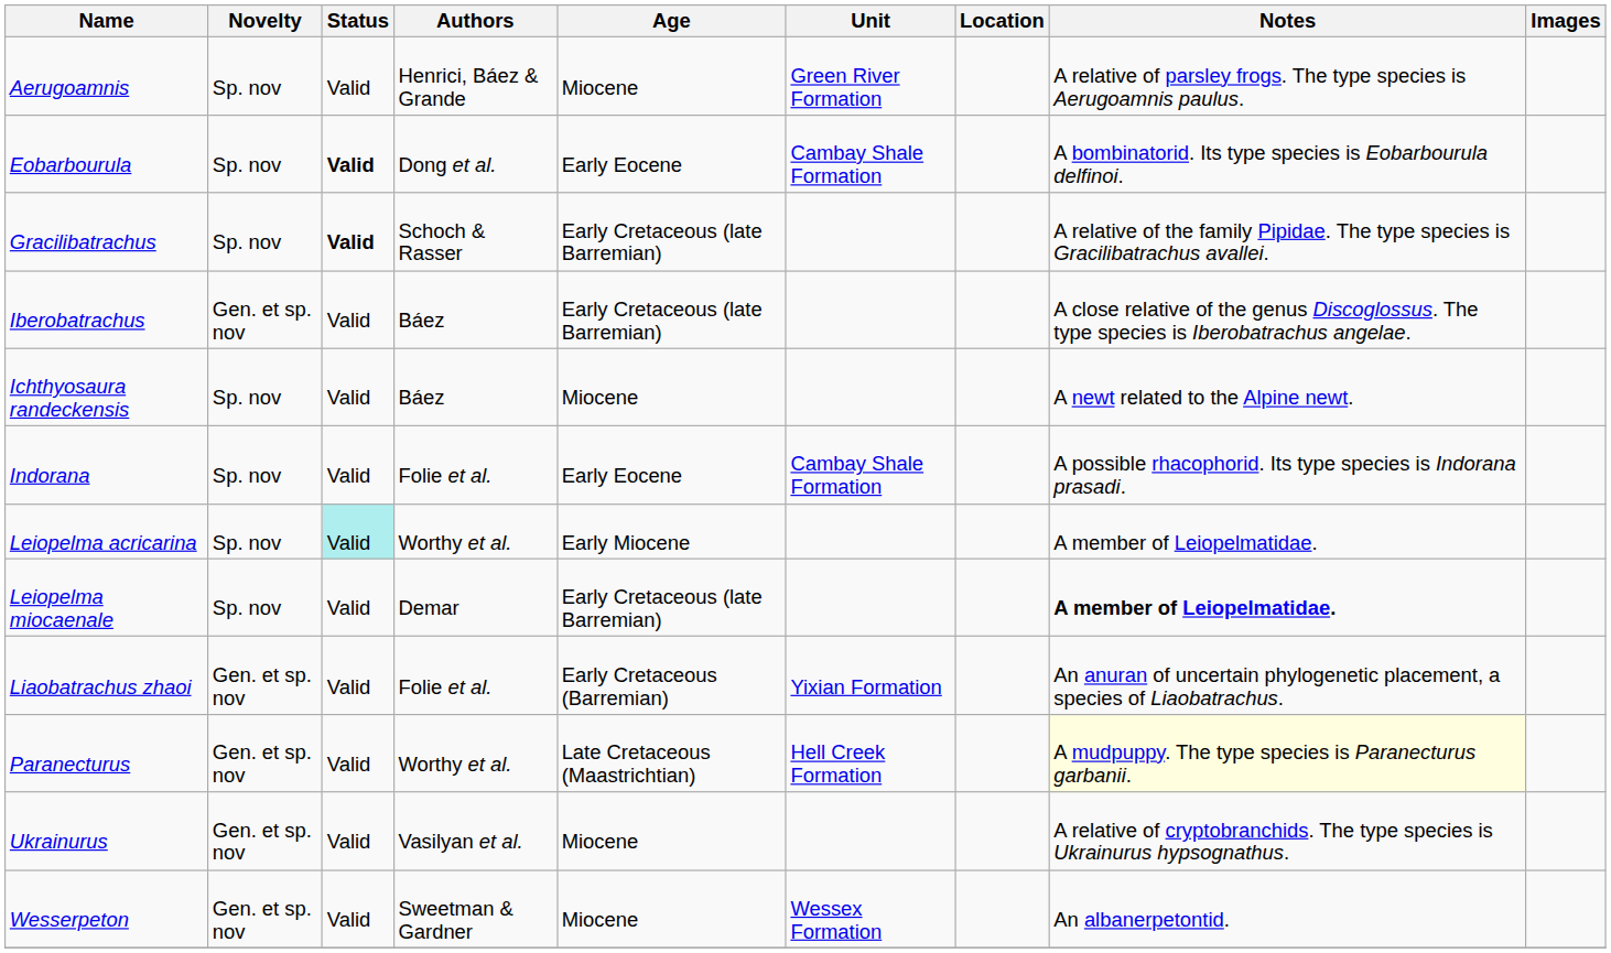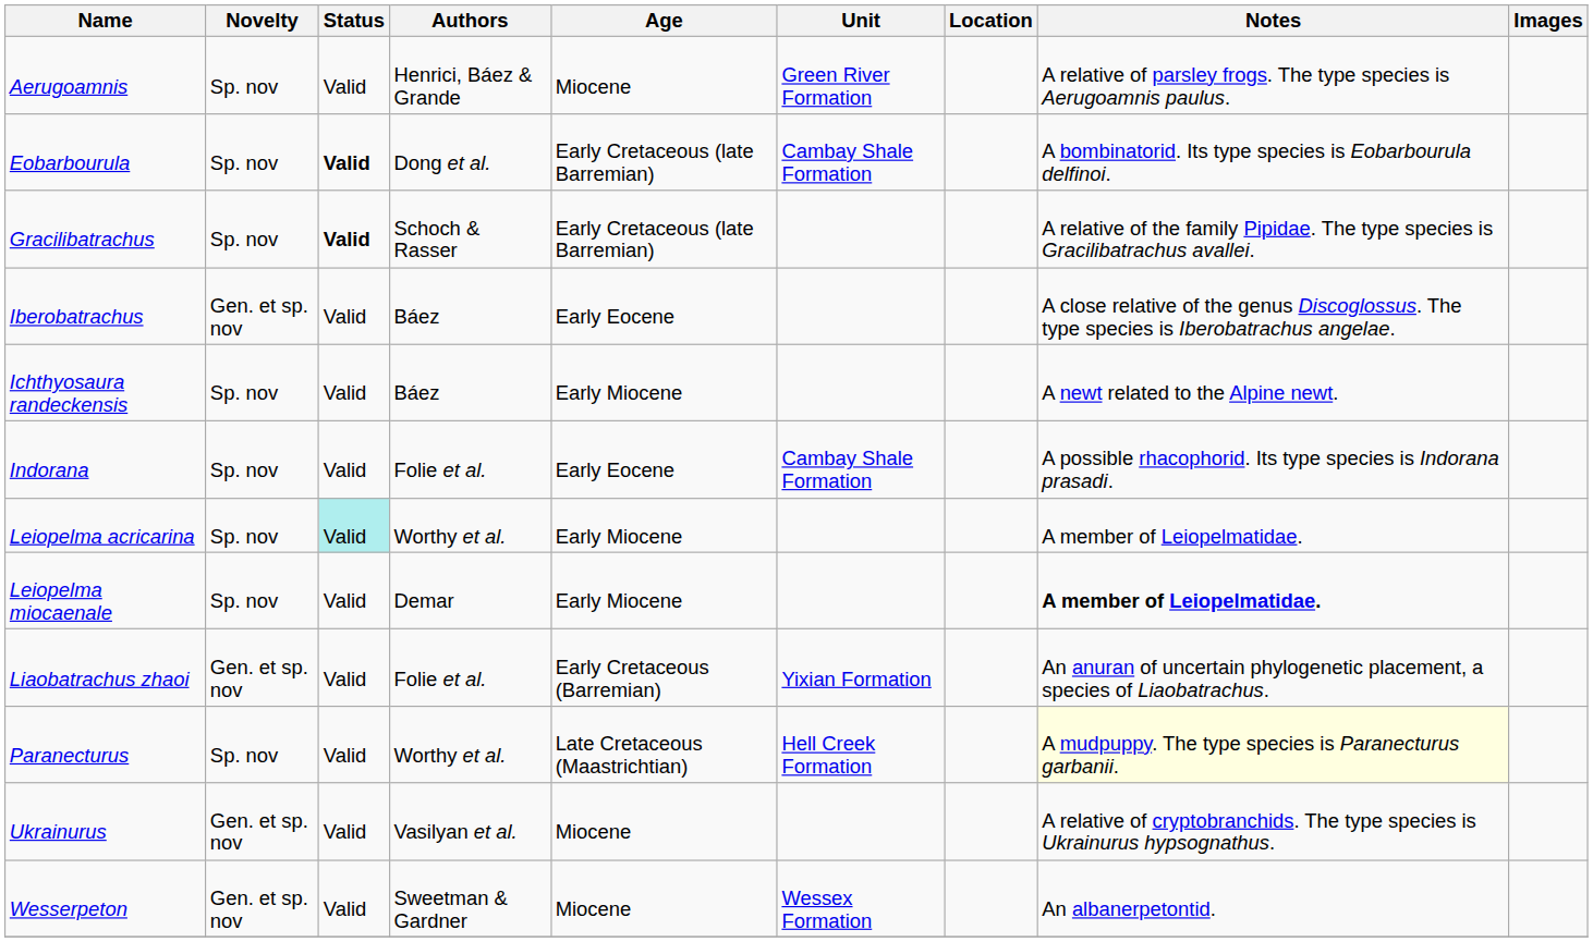 <table class="wikitable sortable" align="center" width="100%">
 <tr>
 <th>Name</th>
 <th>Novelty</th>
 <th>Status</th>
 <th>Authors</th>
 <th>Age</th>
 <th>Unit</th>
 <th>Location</th>
 <th>Notes</th>
 <th>Images</th>
 </tr>
 <tr>
 <td><br><em><a href='#'>Aerugoamnis</a></em></td>
 <td><br>Sp. nov</td>
 <td><br>Valid</td>
 <td><br>Henrici, Báez & Grande</td>
 <td><br>Miocene</td>
 <td><br><a href='#'>Green River Formation</a></td>
 <td><br></td>
 <td><br>A relative of <a href='#'>parsley frogs</a>. The type species is <em>Aerugoamnis paulus</em>.</td>
 <td></td>
 </tr>
 <tr>
 <td><br><em><a href='#'>Eobarbourula</a></em></td>
 <td><br>Sp. nov</td>
 <td><strong><br>Valid</strong></td>
 <td><br>Dong <em>et al.</em></td>
-<td><br>Early Eocene</td>
+<td><br>Early Cretaceous (late Barremian)</td>
 <td><br><a href='#'>Cambay Shale Formation</a></td>
 <td><br></td>
 <td><br>A <a href='#'>bombinatorid</a>. Its type species is <em>Eobarbourula delfinoi</em>.</td>
 <td></td>
 </tr>
 <tr>
 <td><br><em><a href='#'>Gracilibatrachus</a></em></td>
 <td><br>Sp. nov</td>
 <td><strong><br>Valid</strong></td>
 <td><br>Schoch & Rasser</td>
 <td><br>Early Cretaceous (late Barremian)</td>
 <td></td>
 <td><br></td>
 <td><br>A relative of the family <a href='#'>Pipidae</a>. The type species is <em>Gracilibatrachus avallei</em>.</td>
 <td></td>
 </tr>
 <tr>
 <td><br><em><a href='#'>Iberobatrachus</a></em></td>
 <td><br>Gen. et sp. nov</td>
 <td><br>Valid</td>
 <td><br>Báez</td>
-<td><br>Early Cretaceous (late Barremian)</td>
+<td><br>Early Eocene</td>
 <td></td>
 <td><br></td>
 <td><br>A close relative of the genus <em><a href='#'>Discoglossus</a></em>. The type species is <em>Iberobatrachus angelae</em>.</td>
 <td></td>
 </tr>
 <tr>
 <td><br><em><a href='#'>Ichthyosaura randeckensis</a></em></td>
 <td><br>Sp. nov</td>
 <td><br>Valid</td>
 <td><br>Báez</td>
-<td><br>Miocene</td>
+<td><br>Early Miocene</td>
 <td></td>
 <td><br></td>
 <td><br>A <a href='#'>newt</a> related to the <a href='#'>Alpine newt</a>.</td>
 <td></td>
 </tr>
 <tr>
 <td><br><em><a href='#'>Indorana</a></em></td>
 <td><br>Sp. nov</td>
 <td><br>Valid</td>
 <td><br>Folie <em>et al.</em></td>
 <td><br>Early Eocene</td>
 <td><br><a href='#'>Cambay Shale Formation</a></td>
 <td><br></td>
 <td><br>A possible <a href='#'>rhacophorid</a>. Its type species is <em>Indorana prasadi</em>.</td>
 <td></td>
 </tr>
 <tr>
 <td><br><em><a href='#'>Leiopelma acricarina</a></em></td>
 <td><br>Sp. nov</td>
 <td style="background: paleturquoise;"><br>Valid</td>
 <td><br>Worthy <em>et al.</em></td>
 <td><br>Early Miocene</td>
 <td></td>
 <td><br></td>
 <td><br>A member of <a href='#'>Leiopelmatidae</a>.</td>
 <td></td>
 </tr>
 <tr>
 <td><br><em><a href='#'>Leiopelma miocaenale</a></em></td>
 <td><br>Sp. nov</td>
 <td><br>Valid</td>
 <td><br>Demar</td>
-<td><br>Early Cretaceous (late Barremian)</td>
+<td><br>Early Miocene</td>
 <td></td>
 <td><br></td>
 <td><strong><br>A member of <a href='#'>Leiopelmatidae</a>.</strong></td>
 <td></td>
 </tr>
 <tr>
 <td><br><em><a href='#'>Liaobatrachus zhaoi</a></em></td>
 <td><br>Gen. et sp. nov</td>
 <td><br>Valid</td>
 <td><br>Folie <em>et al.</em></td>
 <td><br>Early Cretaceous (Barremian)</td>
 <td><br><a href='#'>Yixian Formation</a></td>
 <td><br></td>
 <td><br>An <a href='#'>anuran</a> of uncertain phylogenetic placement, a species of <em>Liaobatrachus</em>.</td>
 <td></td>
 </tr>
 <tr>
 <td><br><em><a href='#'>Paranecturus</a></em></td>
-<td><br>Gen. et sp. nov</td>
+<td><br>Sp. nov</td>
 <td><br>Valid</td>
 <td><br>Worthy <em>et al.</em></td>
 <td><br>Late Cretaceous (Maastrichtian)</td>
 <td><br><a href='#'>Hell Creek Formation</a></td>
 <td><br></td>
 <td style="background: lightyellow;"><br>A <a href='#'>mudpuppy</a>. The type species is <em>Paranecturus garbanii</em>.</td>
 <td></td>
 </tr>
 <tr>
 <td><br><em><a href='#'>Ukrainurus</a></em></td>
 <td><br>Gen. et sp. nov</td>
 <td><br>Valid</td>
 <td><br>Vasilyan <em>et al.</em></td>
 <td><br>Miocene</td>
 <td></td>
 <td><br></td>
 <td><br>A relative of <a href='#'>cryptobranchids</a>. The type species is <em>Ukrainurus hypsognathus</em>.</td>
 <td></td>
 </tr>
 <tr>
 <td><br><em><a href='#'>Wesserpeton</a></em></td>
 <td><br>Gen. et sp. nov</td>
 <td><br>Valid</td>
 <td><br>Sweetman  & Gardner</td>
 <td><br>Miocene</td>
 <td><br><a href='#'>Wessex Formation</a></td>
 <td><br></td>
 <td><br>An <a href='#'>albanerpetontid</a>.</td>
 <td></td>
 </tr>
 <tr>
 </tr>
 </table>
